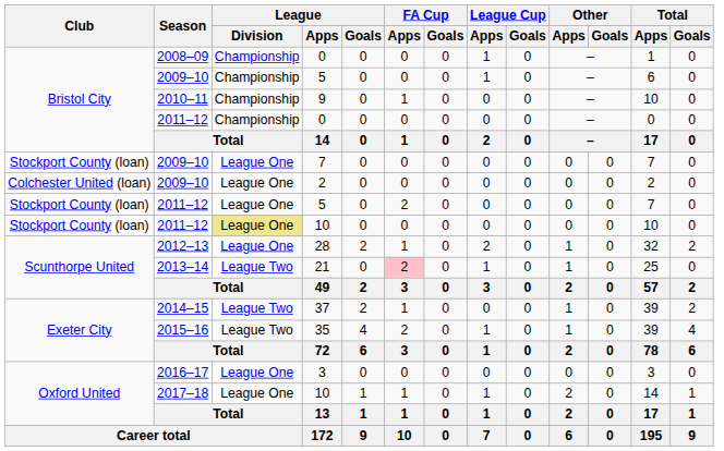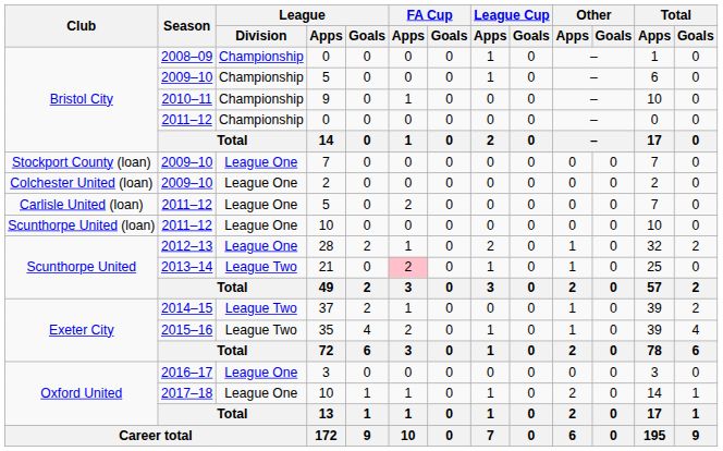 <table class="wikitable" style="text-align: center">
 <tr>
 <th rowspan="2">Club</th>
 <th rowspan="2">Season</th>
 <th colspan="3">League</th>
 <th colspan="2"><a href='#'>FA Cup</a></th>
 <th colspan="2"><a href='#'>League Cup</a></th>
 <th colspan="2">Other</th>
 <th colspan="2">Total</th>
 </tr>
 <tr>
 <th>Division</th>
 <th>Apps</th>
 <th>Goals</th>
 <th>Apps</th>
 <th>Goals</th>
 <th>Apps</th>
 <th>Goals</th>
 <th>Apps</th>
 <th>Goals</th>
 <th>Apps</th>
 <th>Goals</th>
 </tr>
 <tr>
 <td rowspan="5"><a href='#'>Bristol City</a></td>
 <td><a href='#'>2008–09</a></td>
 <td><a href='#'>Championship</a></td>
 <td>0</td>
 <td>0</td>
 <td>0</td>
 <td>0</td>
 <td>1</td>
 <td>0</td>
 <td colspan="2">–</td>
 <td>1</td>
 <td>0</td>
 </tr>
 <tr>
 <td><a href='#'>2009–10</a></td>
 <td>Championship</td>
 <td>5</td>
 <td>0</td>
 <td>0</td>
 <td>0</td>
 <td>1</td>
 <td>0</td>
 <td colspan="2">–</td>
 <td>6</td>
 <td>0</td>
 </tr>
 <tr>
 <td><a href='#'>2010–11</a></td>
 <td>Championship</td>
 <td>9</td>
 <td>0</td>
 <td>1</td>
 <td>0</td>
 <td>0</td>
 <td>0</td>
 <td colspan="2">–</td>
 <td>10</td>
 <td>0</td>
 </tr>
 <tr>
 <td><a href='#'>2011–12</a></td>
 <td>Championship</td>
 <td>0</td>
 <td>0</td>
 <td>0</td>
 <td>0</td>
 <td>0</td>
 <td>0</td>
 <td colspan="2">–</td>
 <td>0</td>
 <td>0</td>
 </tr>
 <tr>
 <th colspan="2">Total</th>
 <th>14</th>
 <th>0</th>
 <th>1</th>
 <th>0</th>
 <th>2</th>
 <th>0</th>
 <th colspan="2">–</th>
 <th>17</th>
 <th>0</th>
 </tr>
 <tr>
 <td><a href='#'>Stockport County</a> (loan)</td>
 <td><a href='#'>2009–10</a></td>
 <td><a href='#'>League One</a></td>
 <td>7</td>
 <td>0</td>
 <td>0</td>
 <td>0</td>
 <td>0</td>
 <td>0</td>
 <td>0</td>
 <td>0</td>
 <td>7</td>
 <td>0</td>
 </tr>
 <tr>
 <td><a href='#'>Colchester United</a> (loan)</td>
 <td><a href='#'>2009–10</a></td>
 <td>League One</td>
 <td>2</td>
 <td>0</td>
 <td>0</td>
 <td>0</td>
 <td>0</td>
 <td>0</td>
 <td>0</td>
 <td>0</td>
 <td>2</td>
 <td>0</td>
 </tr>
 <tr>
-<td><a href='#'>Stockport County</a> (loan)</td>
+<td><a href='#'>Carlisle United</a> (loan)</td>
 <td><a href='#'>2011–12</a></td>
 <td>League One</td>
 <td>5</td>
 <td>0</td>
 <td>2</td>
 <td>0</td>
 <td>0</td>
 <td>0</td>
 <td>0</td>
 <td>0</td>
 <td>7</td>
 <td>0</td>
 </tr>
 <tr>
-<td><a href='#'>Stockport County</a> (loan)</td>
+<td><a href='#'>Scunthorpe United</a> (loan)</td>
 <td><a href='#'>2011–12</a></td>
-<td style="background: khaki;">League One</td>
+<td>League One</td>
 <td>10</td>
 <td>0</td>
 <td>0</td>
 <td>0</td>
 <td>0</td>
 <td>0</td>
 <td>0</td>
 <td>0</td>
 <td>10</td>
 <td>0</td>
 </tr>
 <tr>
 <td rowspan="3"><a href='#'>Scunthorpe United</a></td>
 <td><a href='#'>2012–13</a></td>
 <td><a href='#'>League One</a></td>
 <td>28</td>
 <td>2</td>
 <td>1</td>
 <td>0</td>
 <td>2</td>
 <td>0</td>
 <td>1</td>
 <td>0</td>
 <td>32</td>
 <td>2</td>
 </tr>
 <tr>
 <td><a href='#'>2013–14</a></td>
 <td><a href='#'>League Two</a></td>
 <td>21</td>
 <td>0</td>
 <td style="background: pink;">2</td>
 <td>0</td>
 <td>1</td>
 <td>0</td>
 <td>1</td>
 <td>0</td>
 <td>25</td>
 <td>0</td>
 </tr>
 <tr>
 <th colspan="2">Total</th>
 <th>49</th>
 <th>2</th>
 <th>3</th>
 <th>0</th>
 <th>3</th>
 <th>0</th>
 <th>2</th>
 <th>0</th>
 <th>57</th>
 <th>2</th>
 </tr>
 <tr>
 <td rowspan="3"><a href='#'>Exeter City</a></td>
 <td><a href='#'>2014–15</a></td>
 <td><a href='#'>League Two</a></td>
 <td>37</td>
 <td>2</td>
 <td>1</td>
 <td>0</td>
 <td>0</td>
 <td>0</td>
 <td>1</td>
 <td>0</td>
 <td>39</td>
 <td>2</td>
 </tr>
 <tr>
 <td><a href='#'>2015–16</a></td>
 <td>League Two</td>
 <td>35</td>
 <td>4</td>
 <td>2</td>
 <td>0</td>
 <td>1</td>
 <td>0</td>
 <td>1</td>
 <td>0</td>
 <td>39</td>
 <td>4</td>
 </tr>
 <tr>
 <th colspan="2">Total</th>
 <th>72</th>
 <th>6</th>
 <th>3</th>
 <th>0</th>
 <th>1</th>
 <th>0</th>
 <th>2</th>
 <th>0</th>
 <th>78</th>
 <th>6</th>
 </tr>
 <tr>
 <td rowspan="3"><a href='#'>Oxford United</a></td>
 <td><a href='#'>2016–17</a></td>
 <td><a href='#'>League One</a></td>
 <td>3</td>
 <td>0</td>
 <td>0</td>
 <td>0</td>
 <td>0</td>
 <td>0</td>
 <td>0</td>
 <td>0</td>
 <td>3</td>
 <td>0</td>
 </tr>
 <tr>
 <td><a href='#'>2017–18</a></td>
 <td>League One</td>
 <td>10</td>
 <td>1</td>
 <td>1</td>
 <td>0</td>
 <td>1</td>
 <td>0</td>
 <td>2</td>
 <td>0</td>
 <td>14</td>
 <td>1</td>
 </tr>
 <tr>
 <th colspan="2">Total</th>
 <th>13</th>
 <th>1</th>
 <th>1</th>
 <th>0</th>
 <th>1</th>
 <th>0</th>
 <th>2</th>
 <th>0</th>
 <th>17</th>
 <th>1</th>
 </tr>
 <tr>
 <th colspan="3">Career total</th>
 <th>172</th>
 <th>9</th>
 <th>10</th>
 <th>0</th>
 <th>7</th>
 <th>0</th>
 <th>6</th>
 <th>0</th>
 <th>195</th>
 <th>9</th>
 </tr>
 </table>
